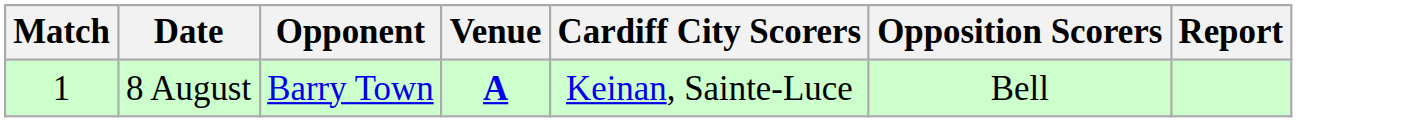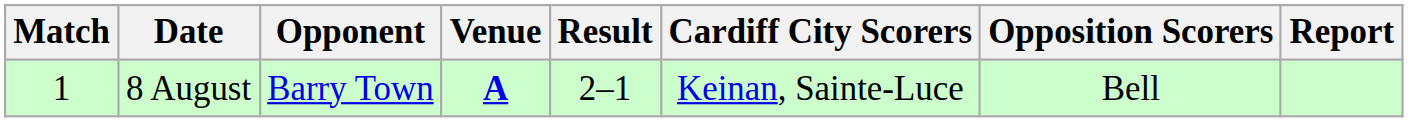 <table class="wikitable" style="text-align:center;">
 <tr>
 <th>Match</th>
 <th>Date</th>
 <th>Opponent</th>
 <th>Venue</th>
+<th>Result</th>
 <th>Cardiff City Scorers</th>
 <th>Opposition Scorers</th>
 <th>Report</th>
 </tr>
 <tr style="background:#cfc;">
 <td>1</td>
 <td>8 August</td>
 <td><a href='#'>Barry Town</a></td>
 <td><strong><a href='#'>A</a></strong></td>
+<td>2–1</td>
 <td><a href='#'>Keinan</a>, Sainte-Luce</td>
 <td>Bell</td>
 <td></td>
 </tr>
 </table>
